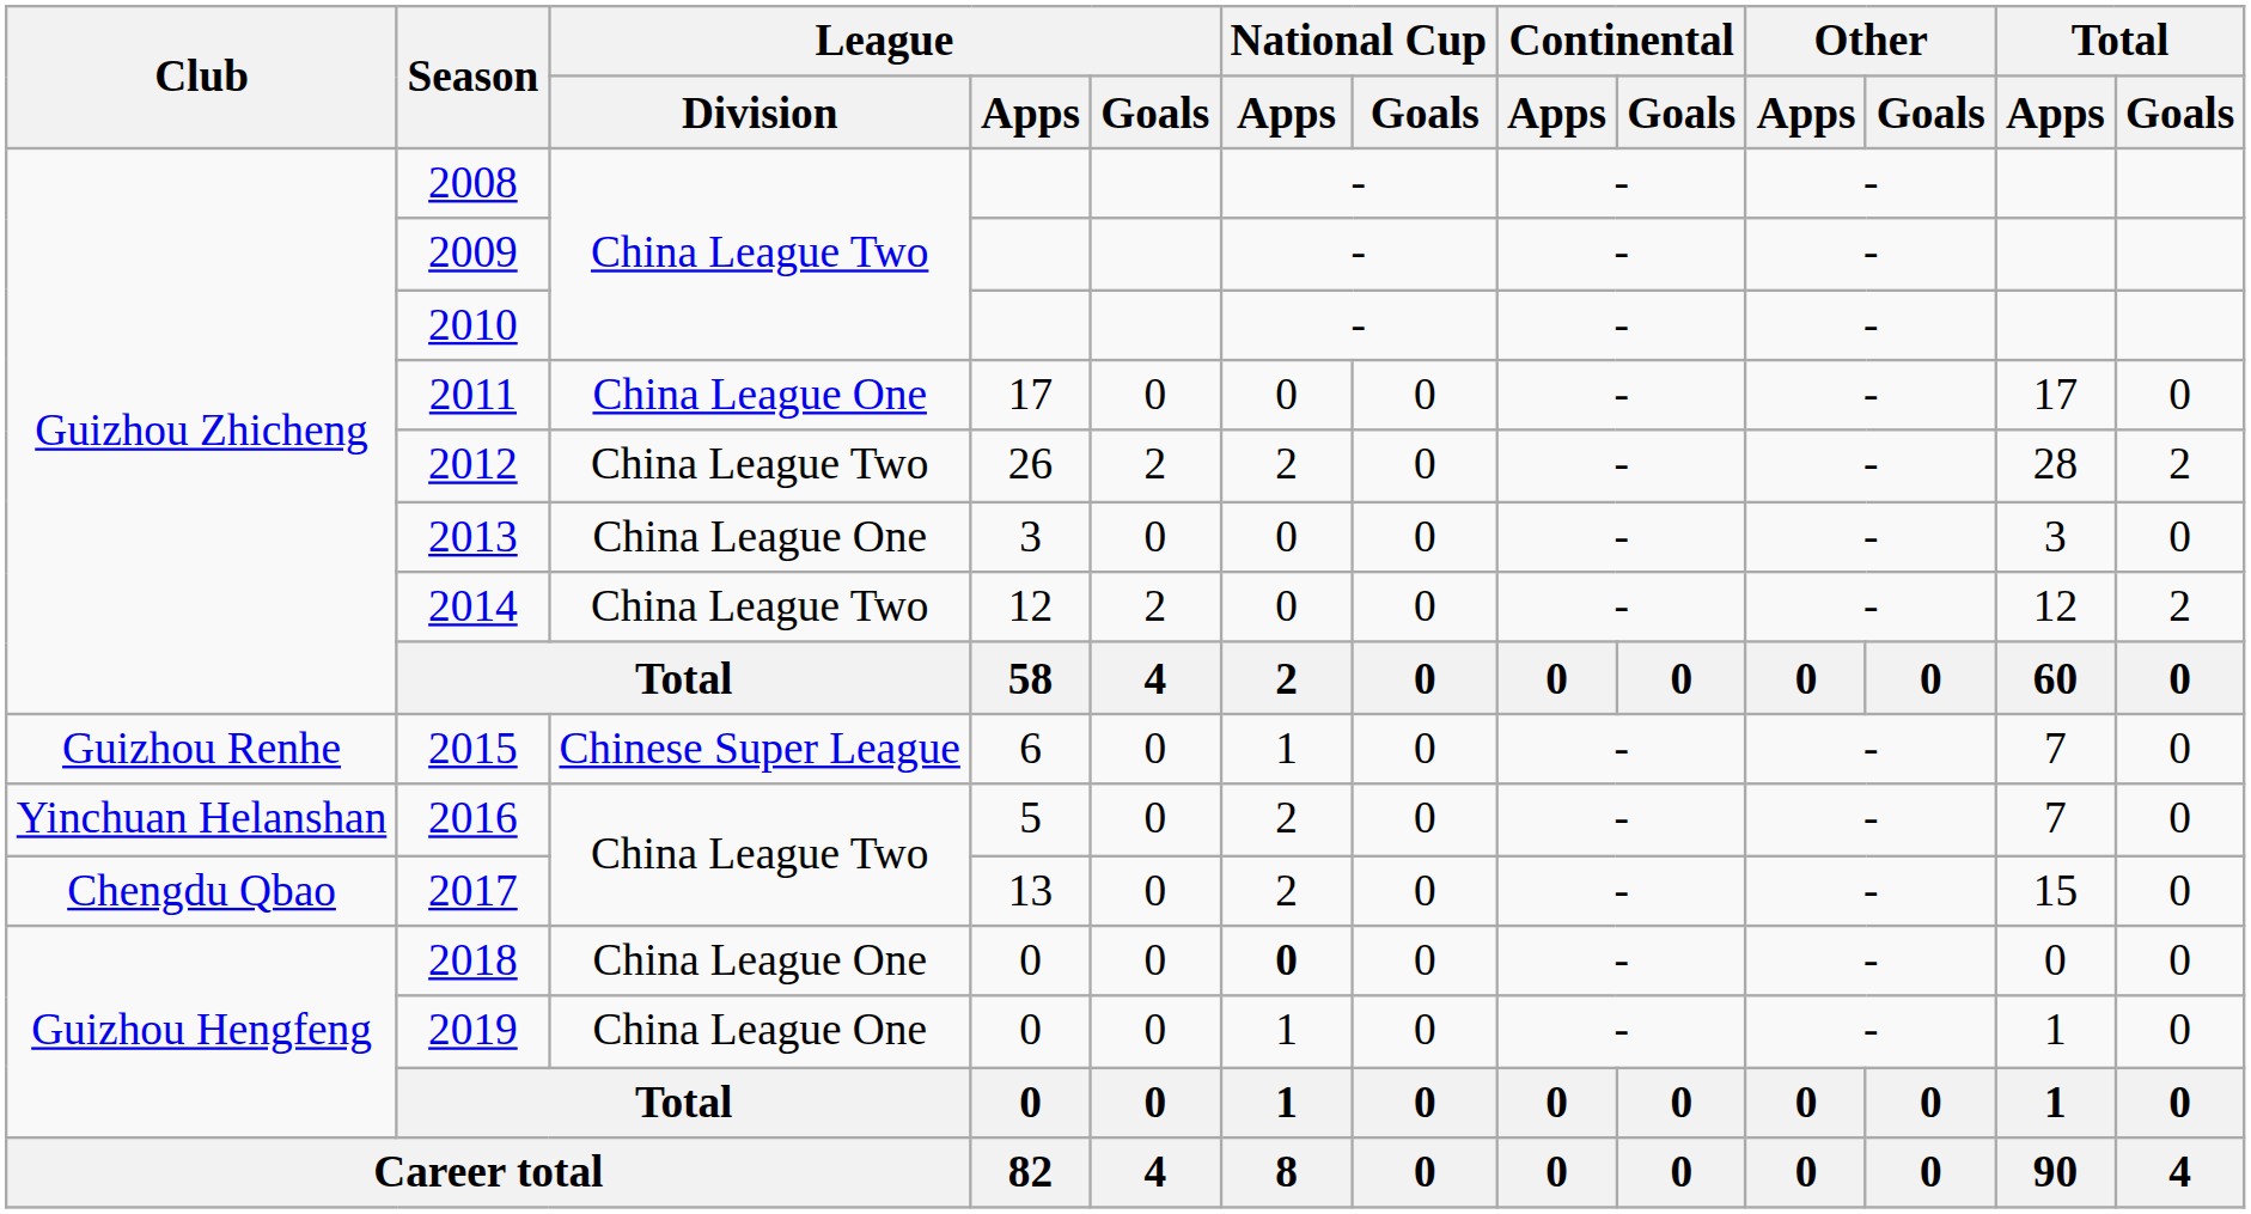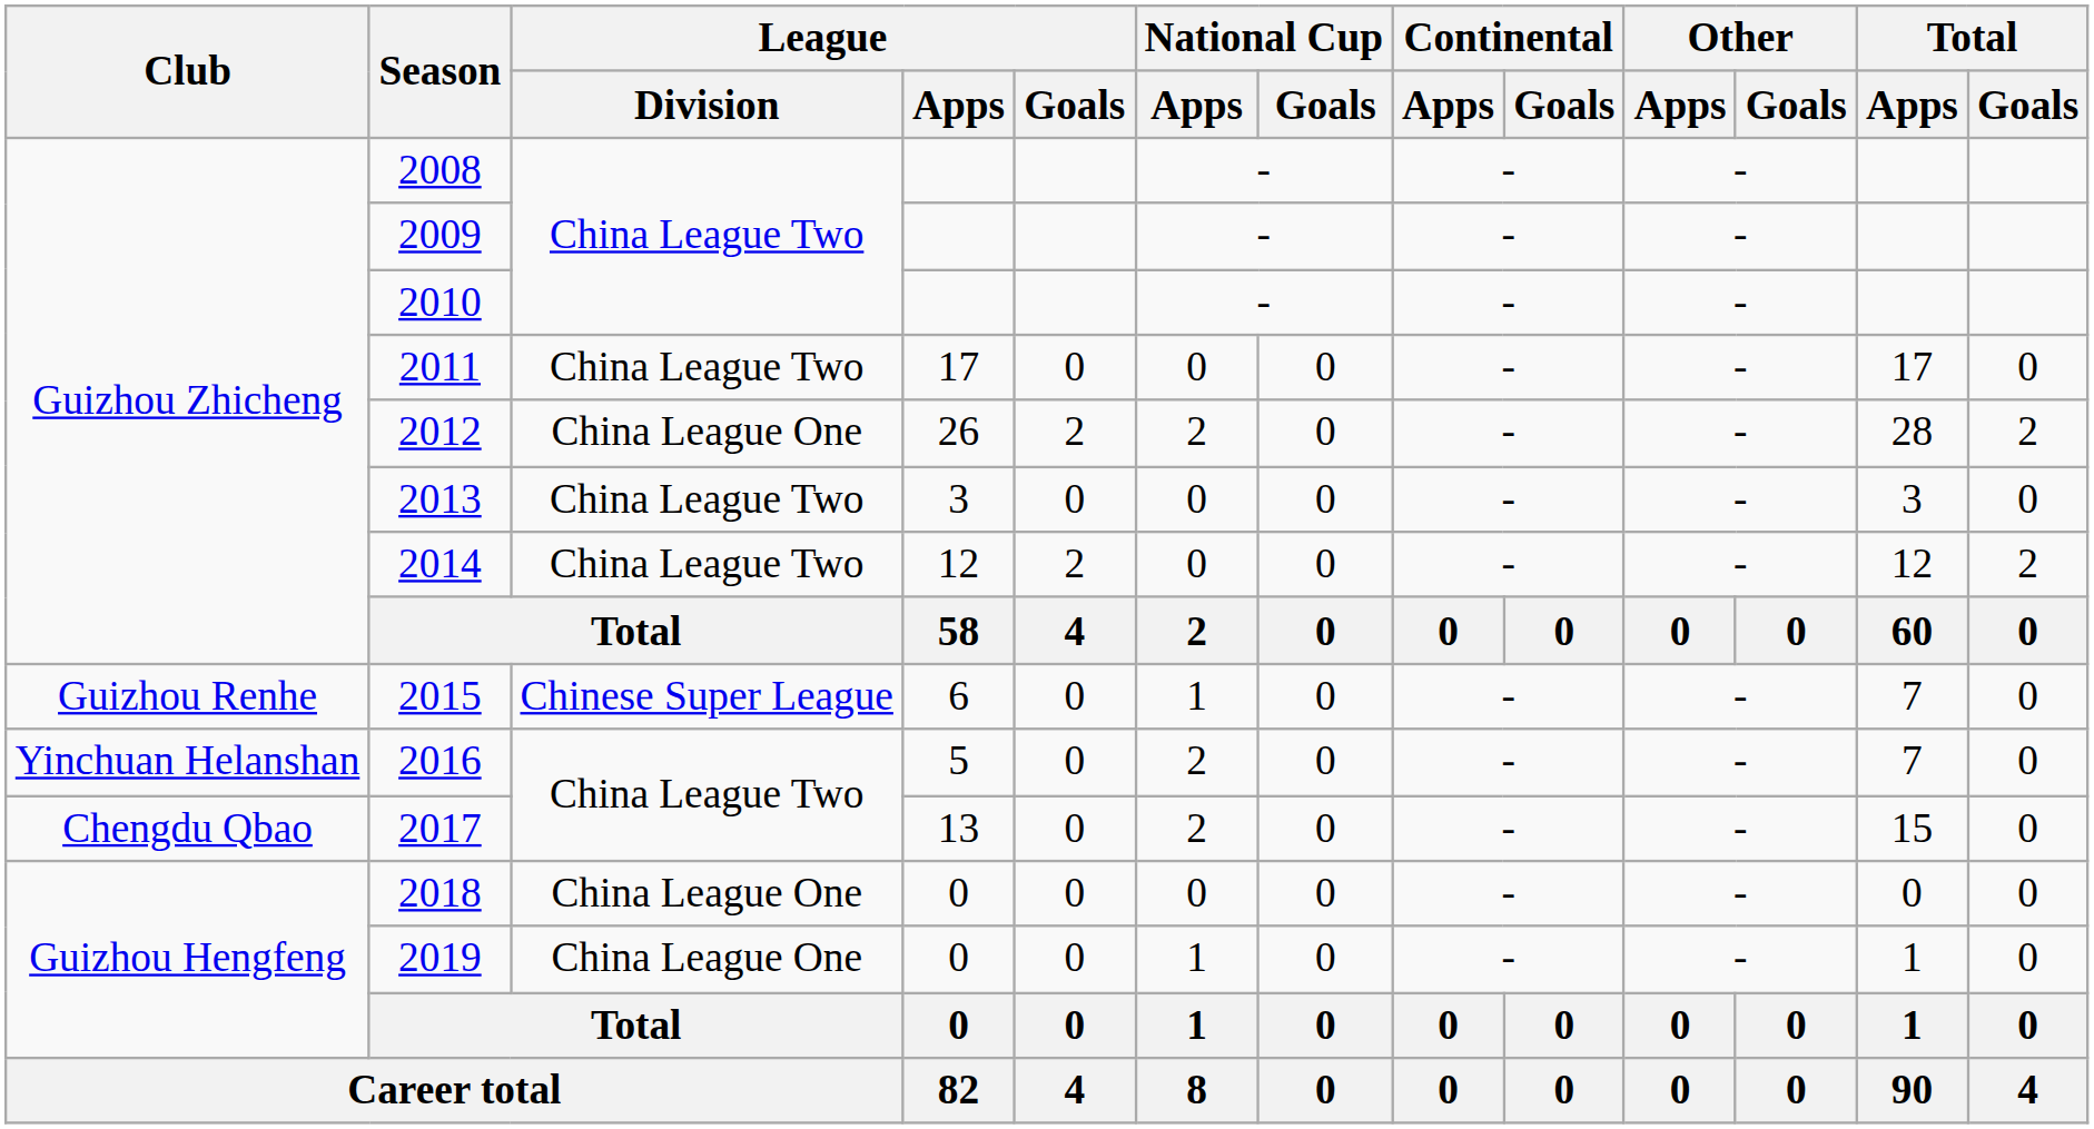 <table class="wikitable" style="text-align: center">
 <tr>
 <th rowspan="2">Club</th>
 <th rowspan="2">Season</th>
 <th colspan="3">League</th>
 <th colspan="2">National Cup</th>
 <th colspan="2">Continental</th>
 <th colspan="2">Other</th>
 <th colspan="2">Total</th>
 </tr>
 <tr>
 <th>Division</th>
 <th>Apps</th>
 <th>Goals</th>
 <th>Apps</th>
 <th>Goals</th>
 <th>Apps</th>
 <th>Goals</th>
 <th>Apps</th>
 <th>Goals</th>
 <th>Apps</th>
 <th>Goals</th>
 </tr>
 <tr>
 <td rowspan=8><a href='#'>Guizhou Zhicheng</a></td>
 <td><a href='#'>2008</a></td>
 <td rowspan="3"><a href='#'>China League Two</a></td>
 <td></td>
 <td></td>
 <td colspan="2">-</td>
 <td colspan="2">-</td>
 <td colspan="2">-</td>
 <td></td>
 <td></td>
 </tr>
 <tr>
 <td><a href='#'>2009</a></td>
 <td></td>
 <td></td>
 <td colspan="2">-</td>
 <td colspan="2">-</td>
 <td colspan="2">-</td>
 <td></td>
 <td></td>
 </tr>
 <tr>
 <td><a href='#'>2010</a></td>
 <td></td>
 <td></td>
 <td colspan="2">-</td>
 <td colspan="2">-</td>
 <td colspan="2">-</td>
 <td></td>
 <td></td>
 </tr>
 <tr>
 <td><a href='#'>2011</a></td>
-<td><a href='#'>China League One</a></td>
+<td>China League Two</td>
 <td>17</td>
 <td>0</td>
 <td>0</td>
 <td>0</td>
 <td colspan="2">-</td>
 <td colspan="2">-</td>
 <td>17</td>
 <td>0</td>
 </tr>
 <tr>
 <td><a href='#'>2012</a></td>
-<td>China League Two</td>
+<td>China League One</td>
 <td>26</td>
 <td>2</td>
 <td>2</td>
 <td>0</td>
 <td colspan="2">-</td>
 <td colspan="2">-</td>
 <td>28</td>
 <td>2</td>
 </tr>
 <tr>
 <td><a href='#'>2013</a></td>
-<td>China League One</td>
+<td>China League Two</td>
 <td>3</td>
 <td>0</td>
 <td>0</td>
 <td>0</td>
 <td colspan="2">-</td>
 <td colspan="2">-</td>
 <td>3</td>
 <td>0</td>
 </tr>
 <tr>
 <td><a href='#'>2014</a></td>
 <td>China League Two</td>
 <td>12</td>
 <td>2</td>
 <td>0</td>
 <td>0</td>
 <td colspan="2">-</td>
 <td colspan="2">-</td>
 <td>12</td>
 <td>2</td>
 </tr>
 <tr>
 <th colspan="2"><strong>Total</strong></th>
 <th>58</th>
 <th>4</th>
 <th>2</th>
 <th>0</th>
 <th>0</th>
 <th>0</th>
 <th>0</th>
 <th>0</th>
 <th>60</th>
 <th>0</th>
 </tr>
 <tr>
 <td><a href='#'>Guizhou Renhe</a></td>
 <td><a href='#'>2015</a></td>
 <td><a href='#'>Chinese Super League</a></td>
 <td>6</td>
 <td>0</td>
 <td>1</td>
 <td>0</td>
 <td colspan="2">-</td>
 <td colspan="2">-</td>
 <td>7</td>
 <td>0</td>
 </tr>
 <tr>
 <td><a href='#'>Yinchuan Helanshan</a></td>
 <td><a href='#'>2016</a></td>
 <td rowspan="2">China League Two</td>
 <td>5</td>
 <td>0</td>
 <td>2</td>
 <td>0</td>
 <td colspan="2">-</td>
 <td colspan="2">-</td>
 <td>7</td>
 <td>0</td>
 </tr>
 <tr>
 <td><a href='#'>Chengdu Qbao</a></td>
 <td><a href='#'>2017</a></td>
 <td>13</td>
 <td>0</td>
 <td>2</td>
 <td>0</td>
 <td colspan="2">-</td>
 <td colspan="2">-</td>
 <td>15</td>
 <td>0</td>
 </tr>
 <tr>
 <td rowspan=3><a href='#'>Guizhou Hengfeng</a></td>
 <td><a href='#'>2018</a></td>
 <td>China League One</td>
 <td>0</td>
 <td>0</td>
-<td><strong>0</strong></td>
+<td>0</td>
 <td>0</td>
 <td colspan="2">-</td>
 <td colspan="2">-</td>
 <td>0</td>
 <td>0</td>
 </tr>
 <tr>
 <td><a href='#'>2019</a></td>
 <td>China League One</td>
 <td>0</td>
 <td>0</td>
 <td>1</td>
 <td>0</td>
 <td colspan="2">-</td>
 <td colspan="2">-</td>
 <td>1</td>
 <td>0</td>
 </tr>
 <tr>
 <th colspan="2"><strong>Total</strong></th>
 <th>0</th>
 <th>0</th>
 <th>1</th>
 <th>0</th>
 <th>0</th>
 <th>0</th>
 <th>0</th>
 <th>0</th>
 <th>1</th>
 <th>0</th>
 </tr>
 <tr>
 <th colspan=3>Career total</th>
 <th>82</th>
 <th>4</th>
 <th>8</th>
 <th>0</th>
 <th>0</th>
 <th>0</th>
 <th>0</th>
 <th>0</th>
 <th>90</th>
 <th>4</th>
 </tr>
 </table>
